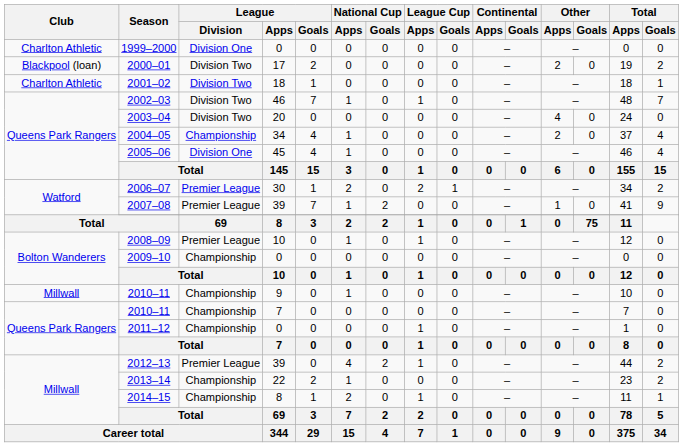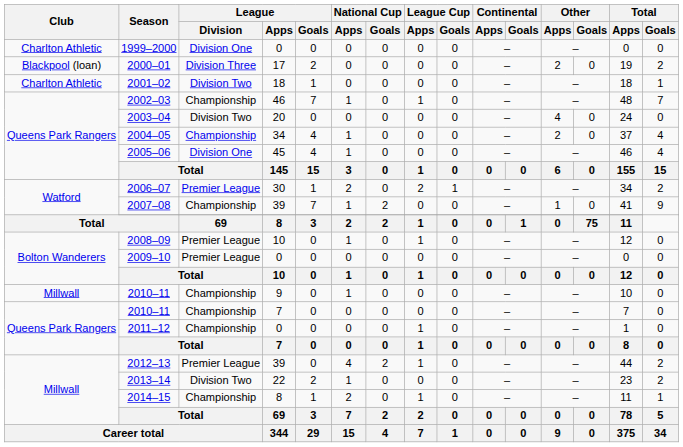 <table class="wikitable" style="text-align:center">
 <tr>
 <th rowspan="2">Club</th>
 <th rowspan="2">Season</th>
 <th colspan="3">League</th>
 <th colspan="2">National Cup</th>
 <th colspan="2">League Cup</th>
 <th colspan="2">Continental</th>
 <th colspan="2">Other</th>
 <th colspan="2">Total</th>
 </tr>
 <tr>
 <th>Division</th>
 <th>Apps</th>
 <th>Goals</th>
 <th>Apps</th>
 <th>Goals</th>
 <th>Apps</th>
 <th>Goals</th>
 <th>Apps</th>
 <th>Goals</th>
 <th>Apps</th>
 <th>Goals</th>
 <th>Apps</th>
 <th>Goals</th>
 </tr>
 <tr>
 <td><a href='#'>Charlton Athletic</a></td>
 <td><a href='#'>1999–2000</a></td>
 <td><a href='#'>Division One</a></td>
 <td>0</td>
 <td>0</td>
 <td>0</td>
 <td>0</td>
 <td>0</td>
 <td>0</td>
 <td colspan="2">–</td>
 <td colspan="2">–</td>
 <td>0</td>
 <td>0</td>
 </tr>
 <tr>
 <td><a href='#'>Blackpool</a> (loan)</td>
 <td><a href='#'>2000–01</a></td>
-<td>Division Two</td>
+<td><a href='#'>Division Three</a></td>
 <td>17</td>
 <td>2</td>
 <td>0</td>
 <td>0</td>
 <td>0</td>
 <td>0</td>
 <td colspan="2">–</td>
 <td>2</td>
 <td>0</td>
 <td>19</td>
 <td>2</td>
 </tr>
 <tr>
 <td><a href='#'>Charlton Athletic</a></td>
 <td><a href='#'>2001–02</a></td>
 <td><a href='#'>Division Two</a></td>
 <td>18</td>
 <td>1</td>
 <td>0</td>
 <td>0</td>
 <td>0</td>
 <td>0</td>
 <td colspan="2">–</td>
 <td colspan="2">–</td>
 <td>18</td>
 <td>1</td>
 </tr>
 <tr>
 <td rowspan="5"><a href='#'>Queens Park Rangers</a></td>
 <td><a href='#'>2002–03</a></td>
-<td>Division Two</td>
+<td>Championship</td>
 <td>46</td>
 <td>7</td>
 <td>1</td>
 <td>0</td>
 <td>1</td>
 <td>0</td>
 <td colspan="2">–</td>
 <td colspan="2">–</td>
 <td>48</td>
 <td>7</td>
 </tr>
 <tr>
 <td><a href='#'>2003–04</a></td>
 <td>Division Two</td>
 <td>20</td>
 <td>0</td>
 <td>0</td>
 <td>0</td>
 <td>0</td>
 <td>0</td>
 <td colspan="2">–</td>
 <td>4</td>
 <td>0</td>
 <td>24</td>
 <td>0</td>
 </tr>
 <tr>
 <td><a href='#'>2004–05</a></td>
 <td><a href='#'>Championship</a></td>
 <td>34</td>
 <td>4</td>
 <td>1</td>
 <td>0</td>
 <td>0</td>
 <td>0</td>
 <td colspan="2">–</td>
 <td>2</td>
 <td>0</td>
 <td>37</td>
 <td>4</td>
 </tr>
 <tr>
 <td><a href='#'>2005–06</a></td>
 <td><a href='#'>Division One</a></td>
 <td>45</td>
 <td>4</td>
 <td>1</td>
 <td>0</td>
 <td>0</td>
 <td>0</td>
 <td colspan="2">–</td>
 <td colspan="2">–</td>
 <td>46</td>
 <td>4</td>
 </tr>
 <tr>
 <th colspan="2">Total</th>
 <th>145</th>
 <th>15</th>
 <th>3</th>
 <th>0</th>
 <th>1</th>
 <th>0</th>
 <th>0</th>
 <th>0</th>
 <th>6</th>
 <th>0</th>
 <th>155</th>
 <th>15</th>
 </tr>
 <tr>
 <td rowspan="3"><a href='#'>Watford</a></td>
 <td><a href='#'>2006–07</a></td>
 <td><a href='#'>Premier League</a></td>
 <td>30</td>
 <td>1</td>
 <td>2</td>
 <td>0</td>
 <td>2</td>
 <td>1</td>
 <td colspan="2">–</td>
 <td colspan="2">–</td>
 <td>34</td>
 <td>2</td>
 </tr>
 <tr>
 <td><a href='#'>2007–08</a></td>
-<td>Premier League</td>
+<td>Championship</td>
 <td>39</td>
 <td>7</td>
 <td>1</td>
 <td>2</td>
 <td>0</td>
 <td>0</td>
 <td colspan="2">–</td>
 <td>1</td>
 <td>0</td>
 <td>41</td>
 <td>9</td>
 </tr>
 <tr>
 </tr>
 <tr>
 <th colspan="2">Total</th>
 <th>69</th>
 <th>8</th>
 <th>3</th>
 <th>2</th>
 <th>2</th>
 <th>1</th>
 <th>0</th>
 <th>0</th>
 <th>1</th>
 <th>0</th>
 <th>75</th>
 <th>11</th>
 </tr>
 <tr>
 <td rowspan="3"><a href='#'>Bolton Wanderers</a></td>
 <td><a href='#'>2008–09</a></td>
 <td>Premier League</td>
 <td>10</td>
 <td>0</td>
 <td>1</td>
 <td>0</td>
 <td>1</td>
 <td>0</td>
 <td colspan="2">–</td>
 <td colspan="2">–</td>
 <td>12</td>
 <td>0</td>
 </tr>
 <tr>
 <td><a href='#'>2009–10</a></td>
-<td>Championship</td>
+<td>Premier League</td>
 <td>0</td>
 <td>0</td>
 <td>0</td>
 <td>0</td>
 <td>0</td>
 <td>0</td>
 <td colspan="2">–</td>
 <td colspan="2">–</td>
 <td>0</td>
 <td>0</td>
 </tr>
 <tr>
 <th colspan="2">Total</th>
 <th>10</th>
 <th>0</th>
 <th>1</th>
 <th>0</th>
 <th>1</th>
 <th>0</th>
 <th>0</th>
 <th>0</th>
 <th>0</th>
 <th>0</th>
 <th>12</th>
 <th>0</th>
 </tr>
 <tr>
 <td><a href='#'>Millwall</a></td>
 <td><a href='#'>2010–11</a></td>
 <td>Championship</td>
 <td>9</td>
 <td>0</td>
 <td>1</td>
 <td>0</td>
 <td>0</td>
 <td>0</td>
 <td colspan="2">–</td>
 <td colspan="2">–</td>
 <td>10</td>
 <td>0</td>
 </tr>
 <tr>
 <td rowspan="3"><a href='#'>Queens Park Rangers</a></td>
 <td><a href='#'>2010–11</a></td>
 <td>Championship</td>
 <td>7</td>
 <td>0</td>
 <td>0</td>
 <td>0</td>
 <td>0</td>
 <td>0</td>
 <td colspan="2">–</td>
 <td colspan="2">–</td>
 <td>7</td>
 <td>0</td>
 </tr>
 <tr>
 <td><a href='#'>2011–12</a></td>
 <td>Championship</td>
 <td>0</td>
 <td>0</td>
 <td>0</td>
 <td>0</td>
 <td>1</td>
 <td>0</td>
 <td colspan="2">–</td>
 <td colspan="2">–</td>
 <td>1</td>
 <td>0</td>
 </tr>
 <tr>
 <th colspan="2">Total</th>
 <th>7</th>
 <th>0</th>
 <th>0</th>
 <th>0</th>
 <th>1</th>
 <th>0</th>
 <th>0</th>
 <th>0</th>
 <th>0</th>
 <th>0</th>
 <th>8</th>
 <th>0</th>
 </tr>
 <tr>
 <td rowspan="4"><a href='#'>Millwall</a></td>
 <td><a href='#'>2012–13</a></td>
 <td>Premier League</td>
 <td>39</td>
 <td>0</td>
 <td>4</td>
 <td>2</td>
 <td>1</td>
 <td>0</td>
 <td colspan="2">–</td>
 <td colspan="2">–</td>
 <td>44</td>
 <td>2</td>
 </tr>
 <tr>
 <td><a href='#'>2013–14</a></td>
-<td>Championship</td>
+<td>Division Two</td>
 <td>22</td>
 <td>2</td>
 <td>1</td>
 <td>0</td>
 <td>0</td>
 <td>0</td>
 <td colspan="2">–</td>
 <td colspan="2">–</td>
 <td>23</td>
 <td>2</td>
 </tr>
 <tr>
 <td><a href='#'>2014–15</a></td>
 <td>Championship</td>
 <td>8</td>
 <td>1</td>
 <td>2</td>
 <td>0</td>
 <td>1</td>
 <td>0</td>
 <td colspan="2">–</td>
 <td colspan="2">–</td>
 <td>11</td>
 <td>1</td>
 </tr>
 <tr>
 <th colspan="2">Total</th>
 <th>69</th>
 <th>3</th>
 <th>7</th>
 <th>2</th>
 <th>2</th>
 <th>0</th>
 <th>0</th>
 <th>0</th>
 <th>0</th>
 <th>0</th>
 <th>78</th>
 <th>5</th>
 </tr>
 <tr>
 <th colspan="3">Career total</th>
 <th>344</th>
 <th>29</th>
 <th>15</th>
 <th>4</th>
 <th>7</th>
 <th>1</th>
 <th>0</th>
 <th>0</th>
 <th>9</th>
 <th>0</th>
 <th>375</th>
 <th>34</th>
 </tr>
 </table>
